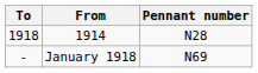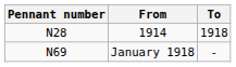 <table class="wikitable" style="text-align:center">
 <tr>
+<th>Pennant number</th>
+<th>From</th>
 <th>To</th>
-<th>From</th>
-<th>Pennant number</th>
 </tr>
 <tr>
+<td>N28</td>
+<td>1914</td>
 <td>1918</td>
-<td>1914</td>
-<td>N28</td>
 </tr>
 <tr>
+<td>N69</td>
+<td>January 1918</td>
 <td>-</td>
-<td>January 1918</td>
-<td>N69</td>
 </tr>
 </table>
